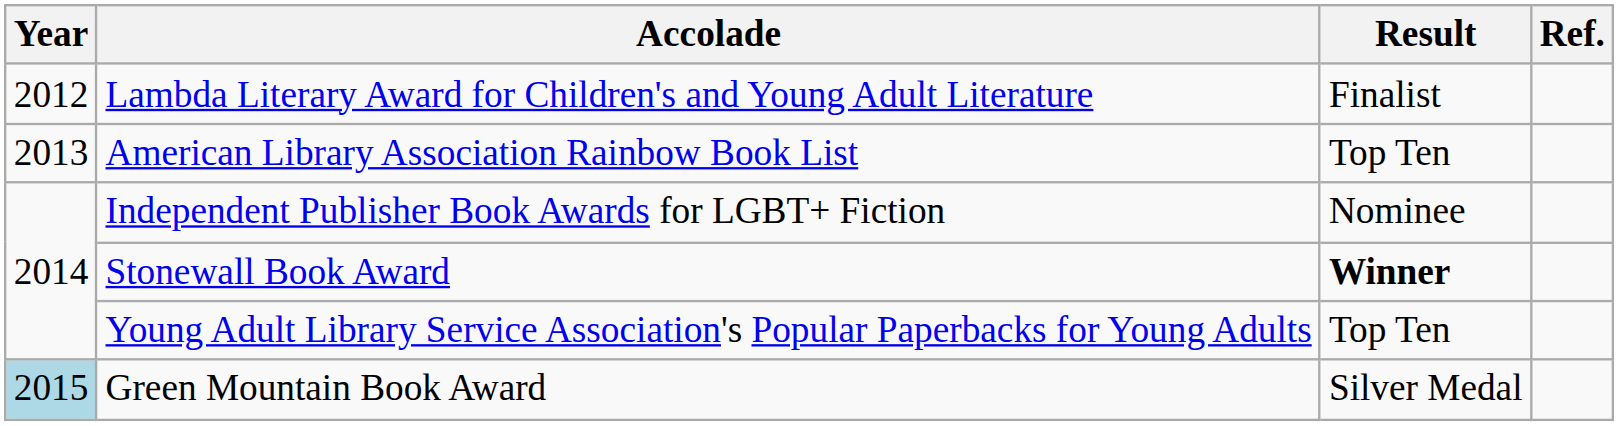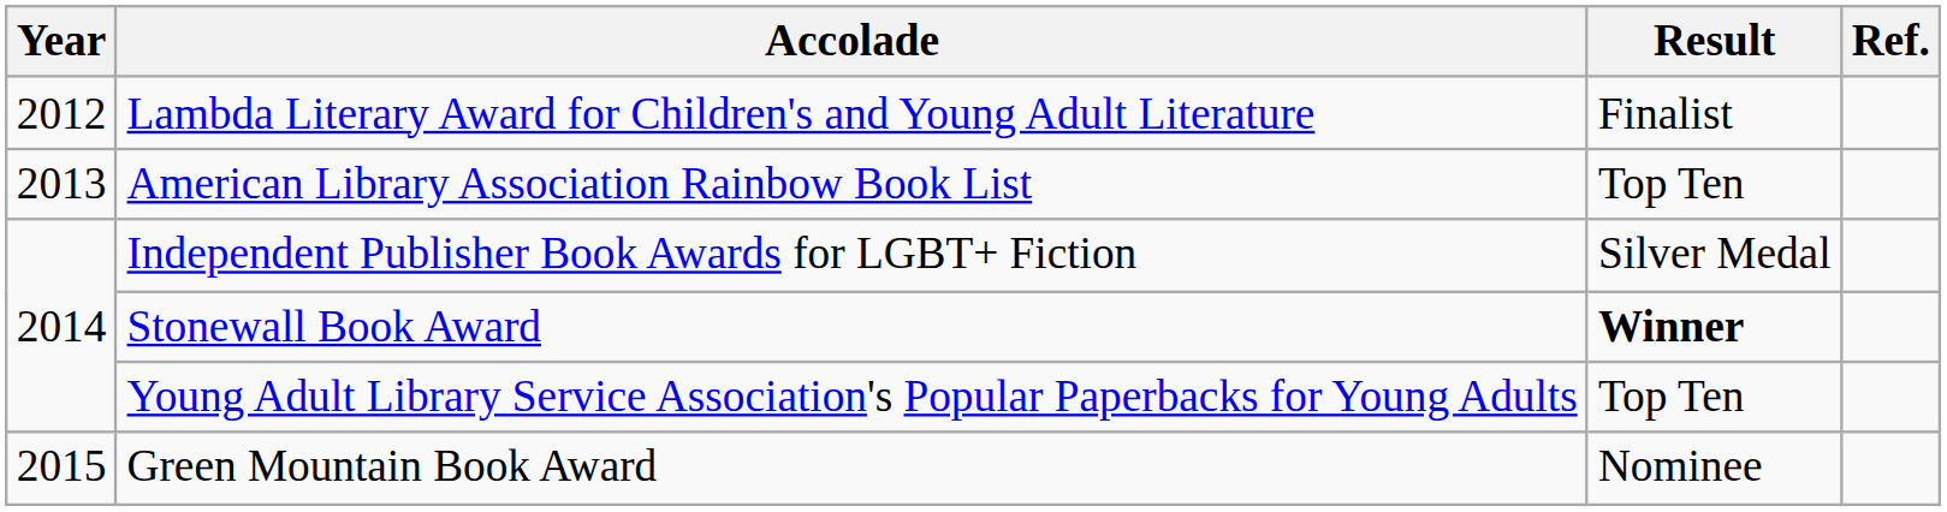 <table class="wikitable sortable">
 <tr>
 <th>Year</th>
 <th>Accolade</th>
 <th>Result</th>
 <th>Ref.</th>
 </tr>
 <tr>
 <td>2012</td>
 <td><a href='#'>Lambda Literary Award for Children's and Young Adult Literature</a></td>
 <td>Finalist</td>
 <td></td>
 </tr>
 <tr>
 <td>2013</td>
 <td><a href='#'>American Library Association Rainbow Book List</a></td>
 <td>Top Ten</td>
 <td></td>
 </tr>
 <tr>
 <td rowspan="3">2014</td>
 <td><a href='#'>Independent Publisher Book Awards</a> for LGBT+ Fiction</td>
-<td>Nominee</td>
+<td>Silver Medal</td>
 <td></td>
 </tr>
 <tr>
 <td><a href='#'>Stonewall Book Award</a></td>
 <td><strong>Winner</strong></td>
 <td></td>
 </tr>
 <tr>
 <td><a href='#'>Young Adult Library Service Association</a>'s <a href='#'>Popular Paperbacks for Young Adults</a></td>
 <td>Top Ten</td>
 <td></td>
 </tr>
 <tr>
-<td style="background: lightblue;">2015</td>
+<td>2015</td>
 <td>Green Mountain Book Award</td>
-<td>Silver Medal</td>
+<td>Nominee</td>
 <td></td>
 </tr>
 </table>
